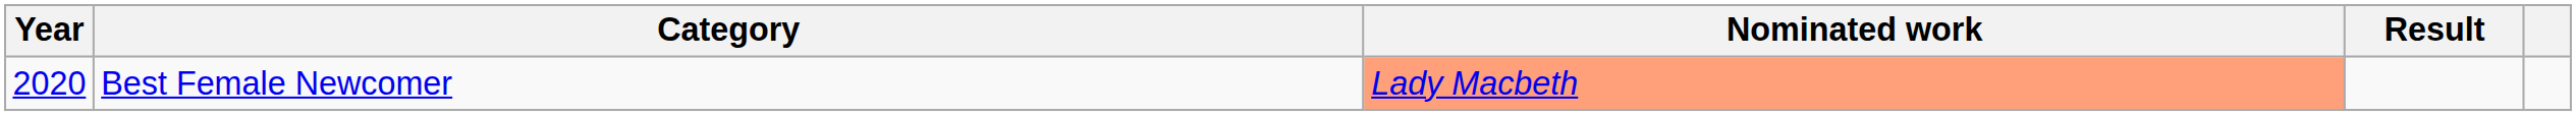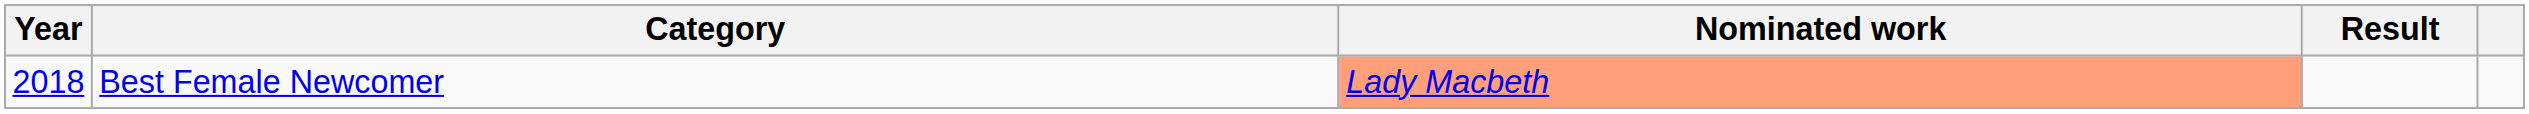 <table class="wikitable sortable">
 <tr>
 <th scope="col" style="width:1em;">Year</th>
 <th scope="col" style="width:39em;">Category</th>
 <th scope="col" style="width:30em;">Nominated work</th>
 <th scope="col" style="width:5em;">Result</th>
 <th scope="col" style="width:1em;"class="unsortable"></th>
 </tr>
 <tr>
-<td><a href='#'>2020</a></td>
+<td><a href='#'>2018</a></td>
 <td><a href='#'>Best Female Newcomer</a></td>
 <td style="background: lightsalmon;"><em><a href='#'>Lady Macbeth</a></em></td>
 <td></td>
 <td align="center"></td>
 </tr>
 </table>
